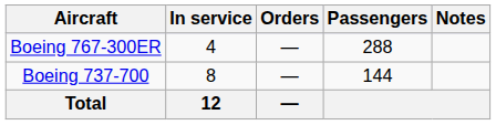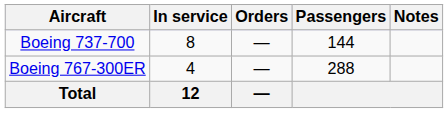 <table class="wikitable" style="margin:1em auto; border-collapse:collapse; text-align:center;">
 <tr style="background:#ccf;">
 <th>Aircraft</th>
 <th>In service</th>
 <th>Orders</th>
 <th>Passengers</th>
 <th>Notes</th>
 </tr>
 <tr>
+<td><a href='#'>Boeing 737-700</a></td>
+<td>8</td>
+<td>—</td>
+<td>144</td>
+<td></td>
+</tr>
+<tr>
 <td><a href='#'>Boeing 767-300ER</a></td>
 <td>4</td>
 <td>—</td>
 <td>288</td>
-<td></td>
-</tr>
-<tr>
-<td><a href='#'>Boeing 737-700</a></td>
-<td>8</td>
-<td>—</td>
-<td>144</td>
 <td></td>
 </tr>
 <tr>
 <th>Total</th>
 <th>12</th>
 <th>—</th>
 <th colspan=2></th>
 </tr>
 </table>
